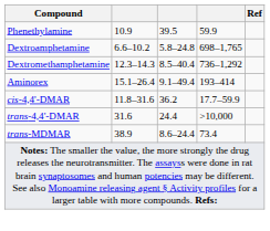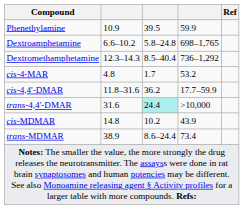 <table class="wikitable" style="font-size:small;">
 <tr>
 <th>Compound</th>
 <th data-sort-type="number"></th>
 <th data-sort-type="number"></th>
 <th data-sort-type="number"></th>
 <th>Ref</th>
 </tr>
 <tr>
 <td><a href='#'>Phenethylamine</a></td>
 <td>10.9</td>
 <td>39.5</td>
 <td>59.9</td>
 <td></td>
 </tr>
 <tr>
 <td><a href='#'>Dextroamphetamine</a></td>
 <td>6.6–10.2</td>
 <td>5.8–24.8</td>
 <td>698–1,765</td>
 <td></td>
 </tr>
 <tr>
 <td><a href='#'>Dextromethamphetamine</a></td>
 <td>12.3–14.3</td>
 <td>8.5–40.4</td>
 <td>736–1,292</td>
 <td></td>
 </tr>
 <tr>
-<td><a href='#'>Aminorex</a></td>
-<td>15.1–26.4</td>
-<td>9.1–49.4</td>
-<td>193–414</td>
+<td><a href='#'><em>cis</em>-4-MAR</a></td>
+<td>4.8</td>
+<td>1.7</td>
+<td>53.2</td>
 <td></td>
 </tr>
 <tr>
 <td><a href='#'><em>cis</em>-4,4'-DMAR</a></td>
 <td>11.8–31.6</td>
 <td>36.2</td>
 <td>17.7–59.9</td>
 <td></td>
 </tr>
 <tr>
 <td><a href='#'><em>trans</em>-4,4'-DMAR</a></td>
 <td>31.6</td>
-<td>24.4</td>
+<td style="background: paleturquoise;">24.4</td>
 <td>>10,000</td>
+<td></td>
+</tr>
+<tr>
+<td><a href='#'><em>cis</em>-MDMAR</a></td>
+<td>14.8</td>
+<td>10.2</td>
+<td>43.9</td>
 <td></td>
 </tr>
 <tr>
 <td><a href='#'><em>trans</em>-MDMAR</a></td>
 <td>38.9</td>
 <td>8.6–24.4</td>
 <td>73.4</td>
 <td></td>
 </tr>
 <tr>
 <td colspan="5" style="width: 1px; background-color:#eaecf0; text-align: center;"><strong>Notes:</strong> The smaller the value, the more strongly the drug releases the neurotransmitter. The <a href='#'>assays</a>s were done in rat brain <a href='#'>synaptosomes</a> and human <a href='#'>potencies</a> may be different. See also <a href='#'>Monoamine releasing agent § Activity profiles</a> for a larger table with more compounds. <strong>Refs:</strong> </td>
 </tr>
 </table>
